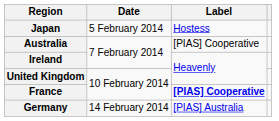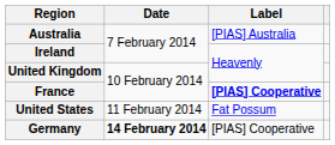 <table class="wikitable plainrowheaders">
 <tr>
 <th scope="col">Region</th>
 <th scope="col">Date</th>
 <th scope="col">Label</th>
 <th scope="col"></th>
 </tr>
 <tr>
-<th scope="row">Japan</th>
-<td>5 February 2014</td>
-<td><a href='#'>Hostess</a></td>
-<td align="center"></td>
-</tr>
-<tr>
 <th scope="row">Australia</th>
 <td rowspan="2">7 February 2014</td>
-<td>[PIAS] Cooperative</td>
+<td><a href='#'>[PIAS] Australia</a></td>
 <td align="center"></td>
 </tr>
 <tr>
 <th scope="row">Ireland</th>
 <td rowspan="2"><a href='#'>Heavenly</a></td>
 <td align="center"></td>
 </tr>
 <tr>
 <th scope="row">United Kingdom</th>
 <td rowspan="2">10 February 2014</td>
 <td align="center"></td>
 </tr>
 <tr>
 <th scope="row">France</th>
 <td><strong><a href='#'>[PIAS] Cooperative</a></strong></td>
 <td align="center"></td>
 </tr>
 <tr>
+<th scope="row">United States</th>
+<td>11 February 2014</td>
+<td><a href='#'>Fat Possum</a></td>
+<td align="center"></td>
+</tr>
+<tr>
 <th scope="row">Germany</th>
-<td>14 February 2014</td>
-<td><a href='#'>[PIAS] Australia</a></td>
+<td><strong>14 February 2014</strong></td>
+<td>[PIAS] Cooperative</td>
 <td align="center"></td>
 </tr>
 </table>
